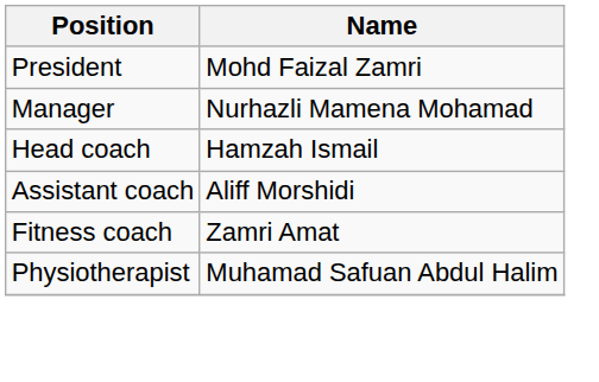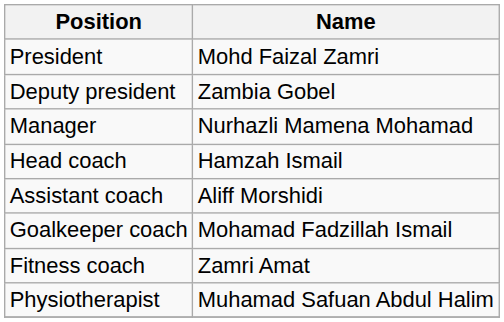 <table class="wikitable">
 <tr>
 <th>Position</th>
 <th>Name</th>
 </tr>
 <tr>
 <td>President</td>
 <td> Mohd Faizal Zamri</td>
+</tr>
+<tr>
+<td>Deputy president</td>
+<td> Zambia Gobel</td>
 </tr>
 <tr>
 <td>Manager</td>
 <td> Nurhazli Mamena Mohamad</td>
 </tr>
 <tr>
 <td>Head coach</td>
 <td> Hamzah Ismail</td>
 </tr>
 <tr>
 <td>Assistant coach</td>
 <td> Aliff Morshidi</td>
 </tr>
 <tr>
+<td>Goalkeeper coach</td>
+<td> Mohamad Fadzillah Ismail</td>
+</tr>
+<tr>
 <td>Fitness coach</td>
 <td> Zamri Amat</td>
 </tr>
 <tr>
 <td>Physiotherapist</td>
 <td> Muhamad Safuan Abdul Halim</td>
 </tr>
 <tr>
 </tr>
 </table>
